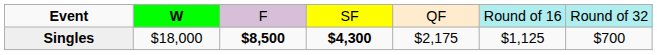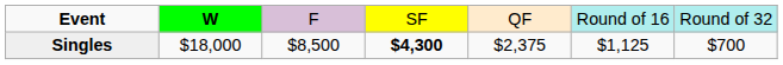 <table class=wikitable style=font-size:95%;text-align:center>
 <tr>
 <td style="width:130px"><strong>Event</strong></td>
 <td style="width:85px; background:lime"><strong>W</strong></td>
 <td style="width:85px; background:thistle">F</td>
 <td style="width:85px; background:#ffff00">SF</td>
 <td style="width:85px; background:#ffebcd">QF</td>
 <td style="width:85px; background:#afeeee">Round of 16</td>
 <td style="width:85px; background:#afeeee">Round of 32</td>
 </tr>
 <tr>
 <th style=background:#efefef>Singles</th>
 <td>$18,000</td>
-<td><strong>$8,500</strong></td>
+<td>$8,500</td>
 <td><strong>$4,300</strong></td>
-<td>$2,175</td>
+<td>$2,375</td>
 <td>$1,125</td>
 <td>$700</td>
 </tr>
 </table>
